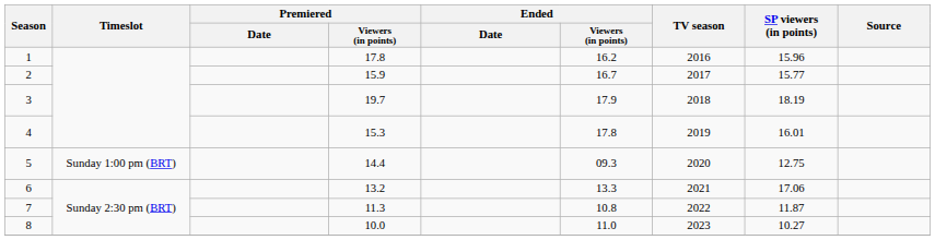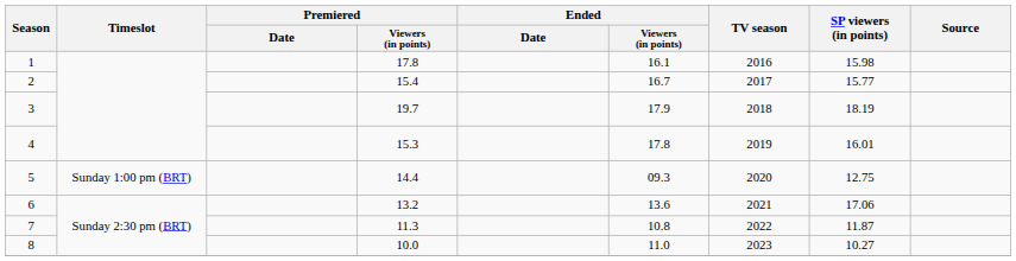 <table class="wikitable" style="text-align:center; width:100%;">
 <tr>
 <th rowspan=2>Season</th>
 <th rowspan=2>Timeslot</th>
 <th colspan=2 width="25%">Premiered</th>
 <th colspan=2 width="25%">Ended</th>
 <th rowspan=2 width="10%">TV season</th>
 <th rowspan=2 width="10%"><a href='#'>SP</a> viewers<br>(in points)</th>
 <th rowspan=2 width="10%">Source</th>
 </tr>
 <tr>
 <th>Date</th>
 <th span style="width:10%; font-size:smaller; font-weight:bold; line-height:100%;">Viewers<br>(in points)</th>
 <th>Date</th>
 <th span style="width:10%; font-size:smaller; font-weight:bold; line-height:100%;">Viewers<br>(in points)</th>
 </tr>
 <tr>
 <td>1</td>
 <td rowspan=4></td>
 <td></td>
 <td>17.8</td>
 <td></td>
-<td>16.2</td>
+<td>16.1</td>
 <td>2016</td>
-<td>15.96</td>
+<td>15.98</td>
 <td><br></td>
 </tr>
 <tr>
 <td>2</td>
 <td></td>
-<td>15.9</td>
+<td>15.4</td>
 <td></td>
 <td>16.7</td>
 <td>2017</td>
 <td>15.77</td>
 <td><br></td>
 </tr>
 <tr>
 <td>3</td>
 <td></td>
 <td>19.7</td>
 <td></td>
 <td>17.9</td>
 <td>2018</td>
 <td>18.19</td>
 <td><br><br></td>
 </tr>
 <tr>
 <td>4</td>
 <td></td>
 <td>15.3</td>
 <td></td>
 <td>17.8</td>
 <td>2019</td>
 <td>16.01</td>
 <td><br><br></td>
 </tr>
 <tr>
 <td>5</td>
 <td>Sunday 1:00 pm (<a href='#'>BRT</a>)</td>
 <td></td>
 <td>14.4</td>
 <td></td>
 <td>09.3</td>
 <td>2020</td>
 <td>12.75</td>
 <td><br><br></td>
 </tr>
 <tr>
 <td>6</td>
 <td rowspan=3>Sunday 2:30 pm (<a href='#'>BRT</a>)</td>
 <td></td>
 <td>13.2</td>
 <td></td>
-<td>13.3</td>
+<td>13.6</td>
 <td>2021</td>
 <td>17.06</td>
 <td><br></td>
 </tr>
 <tr>
 <td>7</td>
 <td></td>
 <td>11.3</td>
 <td></td>
 <td>10.8</td>
 <td>2022</td>
 <td>11.87</td>
 <td><br></td>
 </tr>
 <tr>
 <td>8</td>
 <td></td>
 <td>10.0</td>
 <td></td>
 <td>11.0</td>
 <td>2023</td>
 <td>10.27</td>
 <td><br></td>
 </tr>
 <tr>
 </tr>
 </table>
